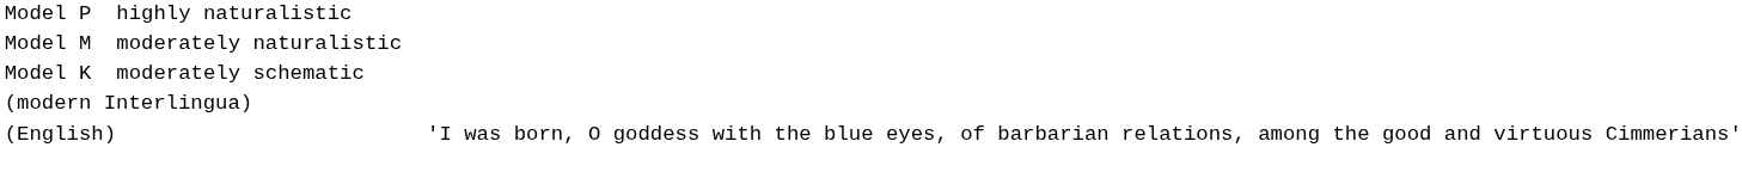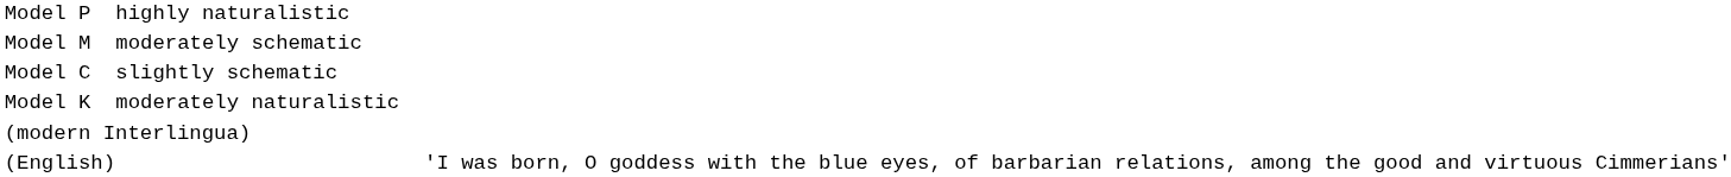 <table border=0>
 <tr valign=top>
 <td> </td>
 <td>Model P</td>
 <td> </td>
 <td>highly naturalistic</td>
 <td> </td>
 <td></td>
 </tr>
 <tr valign=top>
 <td> </td>
 <td>Model M</td>
 <td> </td>
-<td>moderately naturalistic</td>
+<td>moderately schematic</td>
+<td> </td>
+<td></td>
+</tr>
+<tr valign=top>
+<td> </td>
+<td>Model C</td>
+<td> </td>
+<td>slightly schematic</td>
 <td> </td>
 <td></td>
 </tr>
 <tr valign=top>
 <td> </td>
 <td>Model K</td>
 <td> </td>
-<td>moderately schematic</td>
+<td>moderately naturalistic</td>
 <td> </td>
 <td></td>
 </tr>
 <tr valign=top>
 <td> </td>
 <td colspan=3>(modern Interlingua)</td>
 <td> </td>
 <td></td>
 </tr>
 <tr valign=top>
 <td> </td>
 <td colspan=3>(English)</td>
 <td> </td>
 <td>'I was born, O goddess with the blue eyes, of barbarian relations, among the good and virtuous Cimmerians'</td>
 </tr>
 </table>
